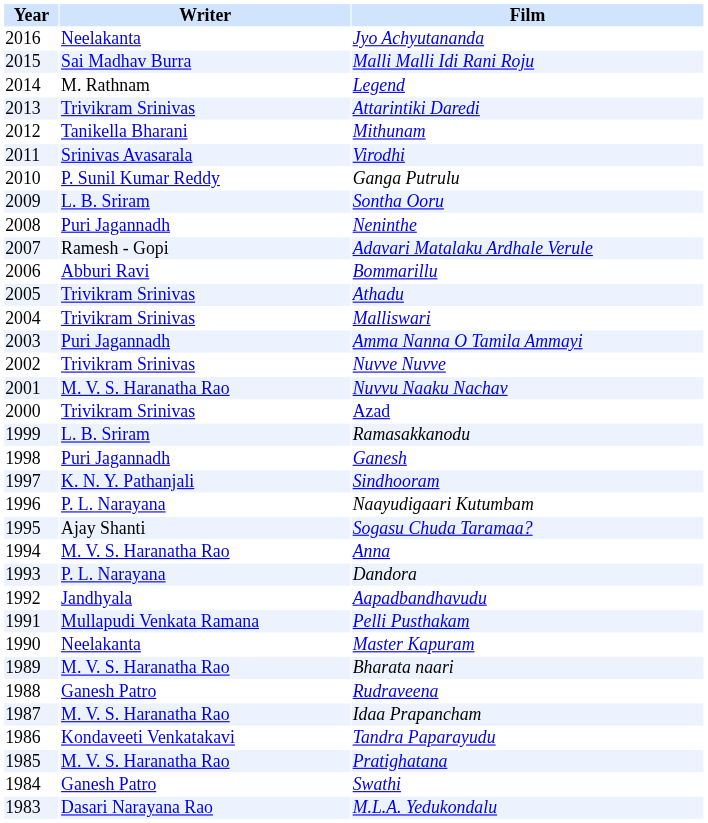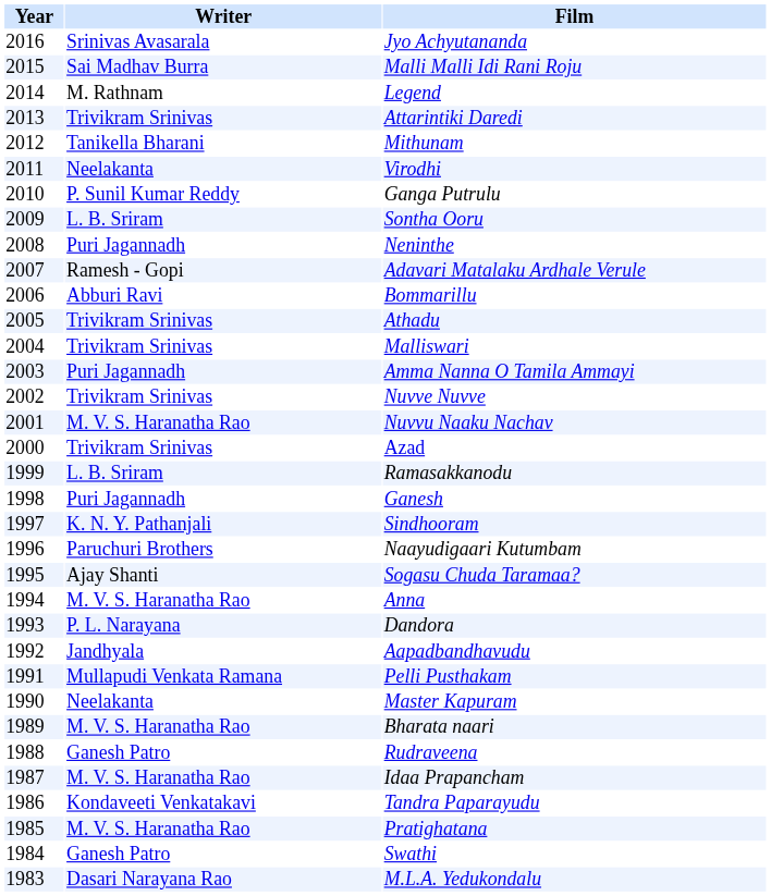 <table class="sortable" cellspacing="1" cellpadding="1" border="0" style="width:50%;">
 <tr style="background:#d1e4fd;">
 <th>Year</th>
 <th>Writer</th>
 <th>Film</th>
 </tr>
 <tr>
 <td>2016</td>
-<td><a href='#'>Neelakanta</a></td>
+<td><a href='#'>Srinivas Avasarala</a></td>
 <td><em><a href='#'>Jyo Achyutananda</a></em></td>
 </tr>
 <tr style="background:#edf3fe;">
 <td>2015</td>
 <td><a href='#'>Sai Madhav Burra</a></td>
 <td><em><a href='#'>Malli Malli Idi Rani Roju</a></em></td>
 </tr>
 <tr>
 <td>2014</td>
 <td>M. Rathnam</td>
 <td><a href='#'><em>Legend</em></a></td>
 </tr>
 <tr style="background:#edf3fe;">
 <td>2013</td>
 <td><a href='#'>Trivikram Srinivas</a></td>
 <td><em><a href='#'>Attarintiki Daredi</a></em></td>
 </tr>
 <tr>
 <td>2012</td>
 <td><a href='#'>Tanikella Bharani</a></td>
 <td><a href='#'><em>Mithunam</em></a></td>
 </tr>
 <tr style="background:#edf3fe;">
 <td>2011</td>
-<td><a href='#'>Srinivas Avasarala</a></td>
+<td><a href='#'>Neelakanta</a></td>
 <td><a href='#'><em>Virodhi</em></a></td>
 </tr>
 <tr>
 <td>2010</td>
 <td><a href='#'>P. Sunil Kumar Reddy</a></td>
 <td><em>Ganga Putrulu</em></td>
 </tr>
 <tr style="background:#edf3fe;">
 <td>2009</td>
 <td><a href='#'>L. B. Sriram</a></td>
 <td><a href='#'><em>Sontha Ooru</em></a></td>
 </tr>
 <tr>
 <td>2008</td>
 <td><a href='#'>Puri Jagannadh</a></td>
 <td><em><a href='#'>Neninthe</a></em></td>
 </tr>
 <tr style="background:#edf3fe;">
 <td>2007</td>
 <td>Ramesh - Gopi</td>
 <td><em><a href='#'>Adavari Matalaku Ardhale Verule</a></em></td>
 </tr>
 <tr>
 <td>2006</td>
 <td><a href='#'>Abburi Ravi</a></td>
 <td><em><a href='#'>Bommarillu</a></em></td>
 </tr>
 <tr style="background:#edf3fe;">
 <td>2005</td>
 <td><a href='#'>Trivikram Srinivas</a></td>
 <td><em><a href='#'>Athadu</a></em></td>
 </tr>
 <tr>
 <td>2004</td>
 <td><a href='#'>Trivikram Srinivas</a></td>
 <td><a href='#'><em>Malliswari</em></a></td>
 </tr>
 <tr style="background:#edf3fe;">
 <td>2003</td>
 <td><a href='#'>Puri Jagannadh</a></td>
 <td><em><a href='#'>Amma Nanna O Tamila Ammayi</a></em></td>
 </tr>
 <tr>
 <td>2002</td>
 <td><a href='#'>Trivikram Srinivas</a></td>
 <td><em><a href='#'>Nuvve Nuvve</a></em></td>
 </tr>
 <tr style="background:#edf3fe;">
 <td>2001</td>
 <td><a href='#'>M. V. S. Haranatha Rao</a></td>
 <td><em><a href='#'>Nuvvu Naaku Nachav</a></em></td>
 </tr>
 <tr>
 <td>2000</td>
 <td><a href='#'>Trivikram Srinivas</a></td>
 <td><a href='#'>Azad</a></td>
 </tr>
 <tr style="background:#edf3fe;">
 <td>1999</td>
 <td><a href='#'>L. B. Sriram</a></td>
 <td><em>Ramasakkanodu</em></td>
 </tr>
 <tr>
 <td>1998</td>
 <td><a href='#'>Puri Jagannadh</a></td>
 <td><a href='#'><em>Ganesh</em></a></td>
 </tr>
 <tr style="background:#edf3fe;">
 <td>1997</td>
 <td><a href='#'>K. N. Y. Pathanjali</a></td>
 <td><em><a href='#'>Sindhooram</a></em></td>
 </tr>
 <tr>
 <td>1996</td>
-<td><a href='#'>P. L. Narayana</a></td>
+<td><a href='#'>Paruchuri Brothers</a></td>
 <td><em>Naayudigaari Kutumbam</em></td>
 </tr>
 <tr style="background:#edf3fe;">
 <td>1995</td>
 <td>Ajay Shanti</td>
 <td><em><a href='#'>Sogasu Chuda Taramaa?</a></em></td>
 </tr>
 <tr>
 <td>1994</td>
 <td><a href='#'>M. V. S. Haranatha Rao</a></td>
 <td><a href='#'><em>Anna</em></a></td>
 </tr>
 <tr style="background:#edf3fe;">
 <td>1993</td>
 <td><a href='#'>P. L. Narayana</a></td>
 <td><em>Dandora</em></td>
 </tr>
 <tr>
 <td>1992</td>
 <td><a href='#'>Jandhyala</a></td>
 <td><em><a href='#'>Aapadbandhavudu</a></em></td>
 </tr>
 <tr style="background:#edf3fe;">
 <td>1991</td>
 <td><a href='#'>Mullapudi Venkata Ramana</a></td>
 <td><em><a href='#'>Pelli Pusthakam</a></em></td>
 </tr>
 <tr>
 <td>1990</td>
 <td><a href='#'>Neelakanta</a></td>
 <td><em><a href='#'>Master Kapuram</a></em></td>
 </tr>
 <tr style="background:#edf3fe;">
 <td>1989</td>
 <td><a href='#'>M. V. S. Haranatha Rao</a></td>
 <td><em>Bharata naari</em></td>
 </tr>
 <tr>
 <td>1988</td>
 <td><a href='#'>Ganesh Patro</a></td>
 <td><a href='#'><em>Rudraveena</em></a></td>
 </tr>
 <tr style="background:#edf3fe;">
 <td>1987</td>
 <td><a href='#'>M. V. S. Haranatha Rao</a></td>
 <td><em>Idaa Prapancham</em></td>
 </tr>
 <tr>
 <td>1986</td>
 <td><a href='#'>Kondaveeti Venkatakavi</a></td>
 <td><a href='#'><em>Tandra Paparayudu</em></a></td>
 </tr>
 <tr style="background:#edf3fe;">
 <td>1985</td>
 <td><a href='#'>M. V. S. Haranatha Rao</a></td>
 <td><em><a href='#'>Pratighatana</a></em></td>
 </tr>
 <tr>
 <td>1984</td>
 <td><a href='#'>Ganesh Patro</a></td>
 <td><a href='#'><em>Swathi</em></a></td>
 </tr>
 <tr style="background:#edf3fe;">
 <td>1983</td>
 <td><a href='#'>Dasari Narayana Rao</a></td>
 <td><em><a href='#'>M.L.A. Yedukondalu</a></em></td>
 </tr>
 </table>
